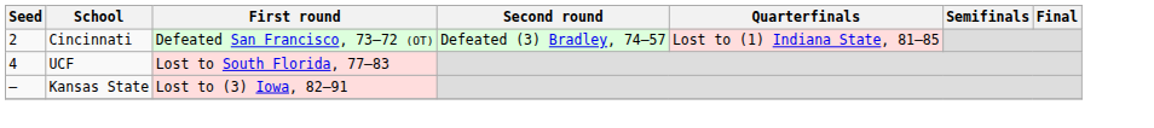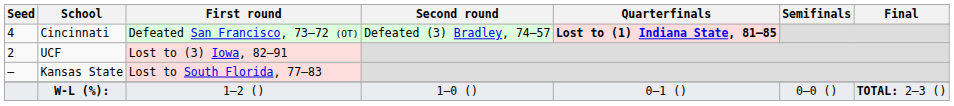 <table class="sortable wikitable" style="white-space:nowrap; font-size:90%;">
 <tr>
 <th>Seed</th>
 <th>School</th>
 <th>First round</th>
 <th>Second round</th>
 <th>Quarterfinals</th>
 <th>Semifinals</th>
 <th>Final</th>
 </tr>
 <tr>
-<td>2</td>
+<td>4</td>
 <td>Cincinnati</td>
 <td style="background:#ddffdd;">Defeated <a href='#'>San Francisco</a>, 73–72 <small>(OT)</small></td>
 <td style="background:#ddffdd;">Defeated (3) <a href='#'>Bradley</a>, 74–57</td>
-<td style="background:#ffdddd;">Lost to (1) <a href='#'>Indiana State</a>, 81–85</td>
+<td style="background:#ffdddd;"><strong>Lost to (1) <a href='#'>Indiana State</a>, 81–85</strong></td>
 <td style="background:#ddd;" colspan=2></td>
 </tr>
 <tr>
-<td>4</td>
+<td>2</td>
 <td>UCF</td>
-<td style="background:#ffdddd;">Lost to <a href='#'>South Florida</a>, 77–83</td>
+<td style="background:#ffdddd;">Lost to (3) <a href='#'>Iowa</a>, 82–91</td>
 <td style="background:#ddd;" colspan=4></td>
 </tr>
 <tr>
 <td>–</td>
 <td>Kansas State</td>
-<td style="background:#ffdddd;">Lost to (3) <a href='#'>Iowa</a>, 82–91</td>
+<td style="background:#ffdddd;">Lost to <a href='#'>South Florida</a>, 77–83</td>
 <td style="background:#ddd;" colspan=4></td>
 </tr>
 <tr>
 </tr>
+<tr class="sortbottom"  style="text-align:center; background:#EAECF0;">
+<td></td>
+<td><strong>W-L (%):</strong></td>
+<td>1–2 ()</td>
+<td>1–0 ()</td>
+<td>0–1 ()</td>
+<td>0–0 ()</td>
+<td><strong>TOTAL:</strong> 2–3 ()</td>
+</tr>
 </table>
